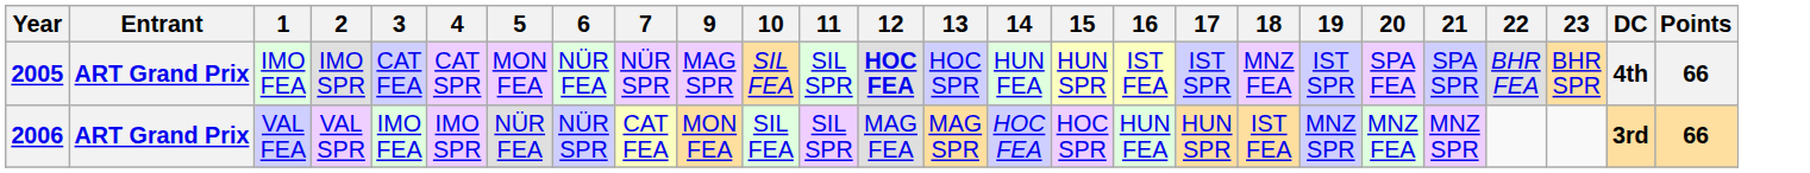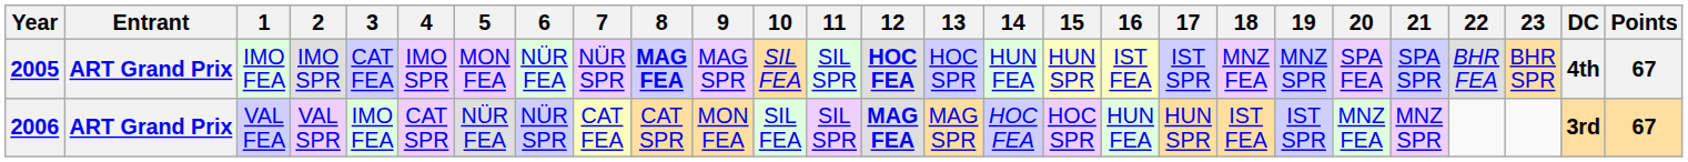 <table class="wikitable" style="text-align:center; font-size:85%">
 <tr>
 <th>Year</th>
 <th>Entrant</th>
 <th>1</th>
 <th>2</th>
 <th>3</th>
 <th>4</th>
 <th>5</th>
 <th>6</th>
 <th>7</th>
+<th>8</th>
 <th>9</th>
 <th>10</th>
 <th>11</th>
 <th>12</th>
 <th>13</th>
 <th>14</th>
 <th>15</th>
 <th>16</th>
 <th>17</th>
 <th>18</th>
 <th>19</th>
 <th>20</th>
 <th>21</th>
 <th>22</th>
 <th>23</th>
 <th>DC</th>
 <th>Points</th>
 </tr>
 <tr>
 <th><a href='#'>2005</a></th>
 <th nowrap><a href='#'>ART Grand Prix</a></th>
 <td style="background:#DFFFDF;"><a href='#'>IMO<br>FEA</a><br></td>
 <td style="background:#DFDFDF;"><a href='#'>IMO<br>SPR</a><br></td>
 <td style="background:#CFCFFF;"><a href='#'>CAT<br>FEA</a><br></td>
-<td style="background:#EFCFFF;"><a href='#'>CAT<br>SPR</a><br></td>
+<td style="background:#EFCFFF;"><a href='#'>IMO<br>SPR</a><br></td>
 <td style="background:#EFCFFF;"><a href='#'>MON<br>FEA</a><br></td>
 <td style="background:#DFFFDF;"><a href='#'>NÜR<br>FEA</a><br></td>
 <td style="background:#EFCFFF;"><a href='#'>NÜR<br>SPR</a><br></td>
+<td style="background:#CFCFFF;"><strong><a href='#'>MAG<br>FEA</a></strong><br></td>
 <td style="background:#EFCFFF;"><a href='#'>MAG<br>SPR</a><br></td>
 <td style="background:#FFDF9F;"><em><a href='#'>SIL<br>FEA</a></em><br></td>
 <td style="background:#DFFFDF;"><a href='#'>SIL<br>SPR</a><br></td>
 <td style="background:#DFDFDF;"><strong><a href='#'>HOC<br>FEA</a><br></strong></td>
 <td style="background:#CFCFFF;"><a href='#'>HOC<br>SPR</a><br></td>
 <td style="background:#DFFFDF;"><a href='#'>HUN<br>FEA</a><br></td>
 <td style="background:#FBFFBF;"><a href='#'>HUN<br>SPR</a><br></td>
 <td style="background:#FBFFBF;"><a href='#'>IST<br>FEA</a><br></td>
 <td style="background:#CFCFFF;"><a href='#'>IST<br>SPR</a><br></td>
 <td style="background:#EFCFFF;"><a href='#'>MNZ<br>FEA</a><br></td>
-<td style="background:#CFCFFF;"><a href='#'>IST<br>SPR</a><br></td>
+<td style="background:#CFCFFF;"><a href='#'>MNZ<br>SPR</a><br></td>
 <td style="background:#EFCFFF;"><a href='#'>SPA<br>FEA</a><br></td>
 <td style="background:#CFCFFF;"><a href='#'>SPA<br>SPR</a><br></td>
 <td style="background:#DFDFDF;"><em><a href='#'>BHR<br>FEA</a></em><br></td>
 <td style="background:#FFDF9F;"><a href='#'>BHR<br>SPR</a><br></td>
 <th>4th</th>
-<th>66</th>
+<th>67</th>
 </tr>
 <tr>
 <th><a href='#'>2006</a></th>
 <th nowrap><a href='#'>ART Grand Prix</a></th>
 <td style="background:#CFCFFF;"><a href='#'>VAL<br>FEA</a><br></td>
 <td style="background:#EFCFFF;"><a href='#'>VAL<br>SPR</a><br></td>
 <td style="background:#DFFFDF;"><a href='#'>IMO<br>FEA</a><br></td>
-<td style="background:#EFCFFF;"><a href='#'>IMO<br>SPR</a><br></td>
+<td style="background:#EFCFFF;"><a href='#'>CAT<br>SPR</a><br></td>
 <td style="background:#DFDFDF;"><a href='#'>NÜR<br>FEA</a><br></td>
 <td style="background:#CFCFFF;"><a href='#'>NÜR<br>SPR</a><br></td>
 <td style="background:#FBFFBF;"><a href='#'>CAT<br>FEA</a><br></td>
+<td style="background:#FFDF9F;"><a href='#'>CAT<br>SPR</a><br></td>
 <td style="background:#FFDF9F;"><a href='#'>MON<br>FEA</a><br></td>
 <td style="background:#DFFFDF;"><a href='#'>SIL<br>FEA</a><br></td>
 <td style="background:#EFCFFF;"><a href='#'>SIL<br>SPR</a><br></td>
-<td style="background:#DFDFDF;"><a href='#'>MAG<br>FEA</a><br></td>
+<td style="background:#DFDFDF;"><strong><a href='#'>MAG<br>FEA</a><br></strong></td>
 <td style="background:#FFDF9F;"><a href='#'>MAG<br>SPR</a><br></td>
 <td style="background:#CFCFFF;"><em><a href='#'>HOC<br>FEA</a></em><br></td>
 <td style="background:#EFCFFF;"><a href='#'>HOC<br>SPR</a><br></td>
 <td style="background:#DFFFDF;"><a href='#'>HUN<br>FEA</a><br></td>
 <td style="background:#FFDF9F;"><a href='#'>HUN<br>SPR</a><br></td>
 <td style="background:#FFDF9F;"><a href='#'>IST<br>FEA</a><br></td>
-<td style="background:#CFCFFF;"><a href='#'>MNZ<br>SPR</a><br></td>
+<td style="background:#CFCFFF;"><a href='#'>IST<br>SPR</a><br></td>
 <td style="background:#DFFFDF;"><a href='#'>MNZ<br>FEA</a><br></td>
 <td style="background:#EFCFFF;"><a href='#'>MNZ<br>SPR</a><br></td>
 <td></td>
 <td></td>
 <td style="background:#FFDF9F;"><strong>3rd</strong></td>
-<td style="background:#FFDF9F;"><strong>66</strong></td>
+<td style="background:#FFDF9F;"><strong>67</strong></td>
 </tr>
 </table>
